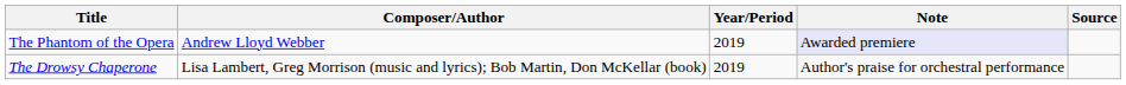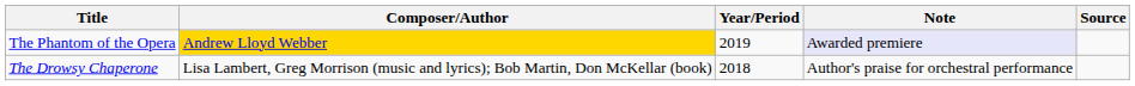 <table class="wikitable">
 <tr>
 <th>Title</th>
 <th>Composer/Author</th>
 <th>Year/Period</th>
 <th>Note</th>
 <th>Source</th>
 </tr>
 <tr>
 <td><a href='#'>The Phantom of the Opera</a></td>
-<td><a href='#'>Andrew Lloyd Webber</a></td>
+<td style="background: gold;"><a href='#'>Andrew Lloyd Webber</a></td>
 <td>2019</td>
 <td style="background: lavender;">Awarded premiere</td>
 <td></td>
 </tr>
 <tr>
 <td><em><a href='#'>The Drowsy Chaperone</a></em></td>
 <td>Lisa Lambert, Greg Morrison (music and lyrics); Bob Martin, Don McKellar (book)</td>
-<td>2019</td>
+<td>2018</td>
 <td>Author's praise for orchestral performance</td>
 <td></td>
 </tr>
 </table>
